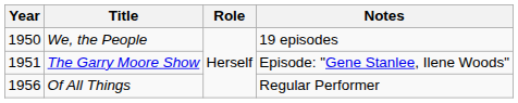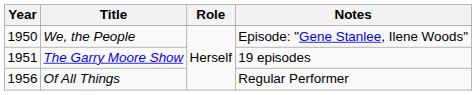 <table class="wikitable sortable">
 <tr>
 <th>Year</th>
 <th>Title</th>
 <th>Role</th>
 <th>Notes</th>
 </tr>
 <tr>
 <td>1950</td>
 <td><em>We, the People</em></td>
 <td rowspan="3">Herself</td>
-<td>19 episodes</td>
+<td>Episode: "<a href='#'>Gene Stanlee</a>, Ilene Woods"</td>
 </tr>
 <tr>
 <td>1951</td>
 <td><em><a href='#'>The Garry Moore Show</a></em></td>
-<td>Episode: "<a href='#'>Gene Stanlee</a>, Ilene Woods"</td>
+<td>19 episodes</td>
 </tr>
 <tr>
 <td>1956</td>
 <td><em>Of All Things</em></td>
 <td>Regular Performer</td>
 </tr>
 </table>
